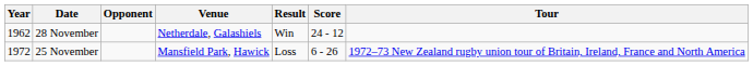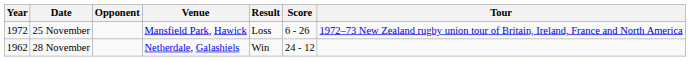 <table class="wikitable" style="font-size: 95%;">
 <tr>
 <th>Year</th>
 <th>Date</th>
 <th>Opponent</th>
 <th>Venue</th>
 <th>Result</th>
 <th>Score</th>
 <th>Tour</th>
 </tr>
 <tr>
+<td>1972</td>
+<td>25 November</td>
+<td></td>
+<td><a href='#'>Mansfield Park</a>, <a href='#'>Hawick</a></td>
+<td>Loss</td>
+<td>6 - 26</td>
+<td><a href='#'>1972–73 New Zealand rugby union tour of Britain, Ireland, France and North America</a></td>
+</tr>
+<tr>
 <td>1962</td>
 <td>28 November</td>
 <td></td>
 <td><a href='#'>Netherdale</a>, <a href='#'>Galashiels</a></td>
 <td>Win</td>
 <td>24 - 12</td>
 <td></td>
 </tr>
-<tr>
-<td>1972</td>
-<td>25 November</td>
-<td></td>
-<td><a href='#'>Mansfield Park</a>, <a href='#'>Hawick</a></td>
-<td>Loss</td>
-<td>6 - 26</td>
-<td><a href='#'>1972–73 New Zealand rugby union tour of Britain, Ireland, France and North America</a></td>
-</tr>
 </table>
